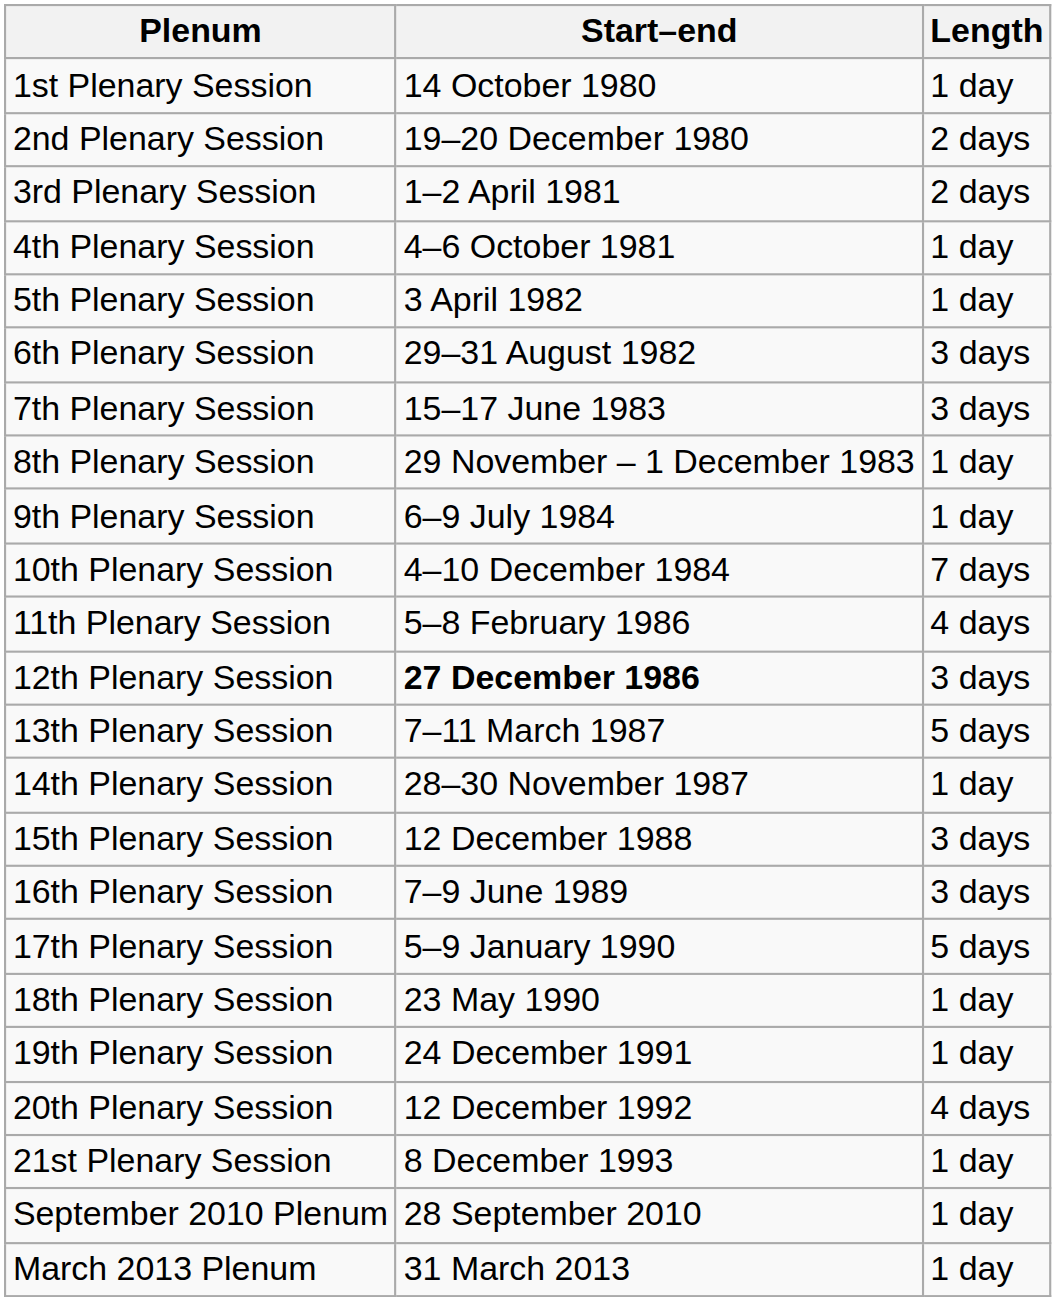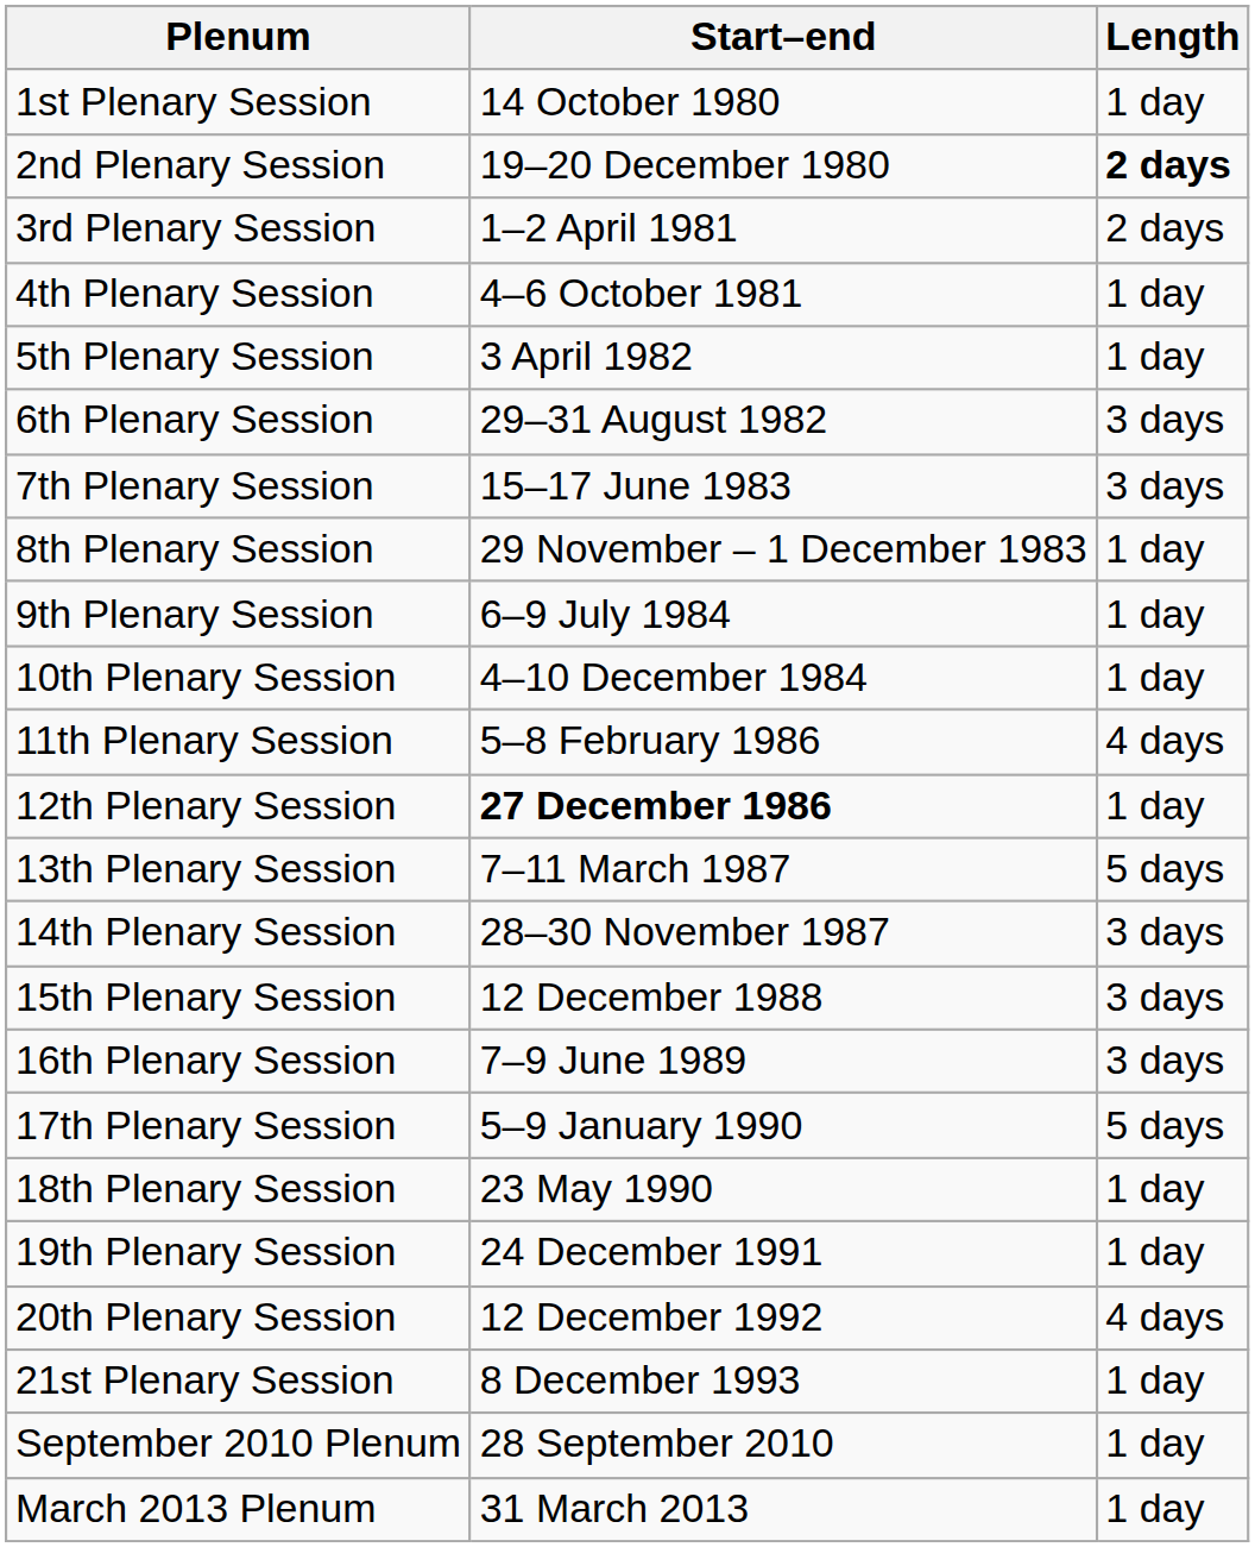 <table class="wikitable">
 <tr>
 <th scope="col">Plenum</th>
 <th scope="col">Start–end</th>
 <th scope="col">Length</th>
 </tr>
 <tr>
 <td>1st Plenary Session</td>
 <td>14 October 1980</td>
 <td>1 day</td>
 </tr>
 <tr>
 <td>2nd Plenary Session</td>
 <td>19–20 December 1980</td>
-<td>2 days</td>
+<td><strong>2 days</strong></td>
 </tr>
 <tr>
 <td>3rd Plenary Session</td>
 <td>1–2 April 1981</td>
 <td>2 days</td>
 </tr>
 <tr>
 <td>4th Plenary Session</td>
 <td>4–6 October 1981</td>
 <td>1 day</td>
 </tr>
 <tr>
 <td>5th Plenary Session</td>
 <td>3 April 1982</td>
 <td>1 day</td>
 </tr>
 <tr>
 <td>6th Plenary Session</td>
 <td>29–31 August 1982</td>
 <td>3 days</td>
 </tr>
 <tr>
 <td>7th Plenary Session</td>
 <td>15–17 June 1983</td>
 <td>3 days</td>
 </tr>
 <tr>
 <td>8th Plenary Session</td>
 <td>29 November – 1 December 1983</td>
 <td>1 day</td>
 </tr>
 <tr>
 <td>9th Plenary Session</td>
 <td>6–9 July 1984</td>
 <td>1 day</td>
 </tr>
 <tr>
 <td>10th Plenary Session</td>
 <td>4–10 December 1984</td>
-<td>7 days</td>
+<td>1 day</td>
 </tr>
 <tr>
 <td>11th Plenary Session</td>
 <td>5–8 February 1986</td>
 <td>4 days</td>
 </tr>
 <tr>
 <td>12th Plenary Session</td>
 <td><strong>27 December 1986</strong></td>
-<td>3 days</td>
+<td>1 day</td>
 </tr>
 <tr>
 <td>13th Plenary Session</td>
 <td>7–11 March 1987</td>
 <td>5 days</td>
 </tr>
 <tr>
 <td>14th Plenary Session</td>
 <td>28–30 November 1987</td>
-<td>1 day</td>
+<td>3 days</td>
 </tr>
 <tr>
 <td>15th Plenary Session</td>
 <td>12 December 1988</td>
 <td>3 days</td>
 </tr>
 <tr>
 <td>16th Plenary Session</td>
 <td>7–9 June 1989</td>
 <td>3 days</td>
 </tr>
 <tr>
 <td>17th Plenary Session</td>
 <td>5–9 January 1990</td>
 <td>5 days</td>
 </tr>
 <tr>
 <td>18th Plenary Session</td>
 <td>23 May 1990</td>
 <td>1 day</td>
 </tr>
 <tr>
 <td>19th Plenary Session</td>
 <td>24 December 1991</td>
 <td>1 day</td>
 </tr>
 <tr>
 <td>20th Plenary Session</td>
 <td>12 December 1992</td>
 <td>4 days</td>
 </tr>
 <tr>
 <td>21st Plenary Session</td>
 <td>8 December 1993</td>
 <td>1 day</td>
 </tr>
 <tr>
 <td>September 2010 Plenum</td>
 <td>28 September 2010</td>
 <td>1 day</td>
 </tr>
 <tr>
 <td>March 2013 Plenum</td>
 <td>31 March 2013</td>
 <td>1 day</td>
 </tr>
 </table>
